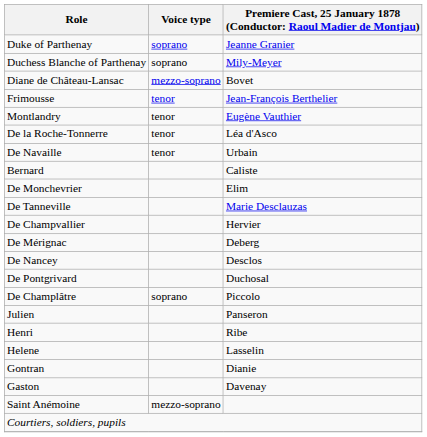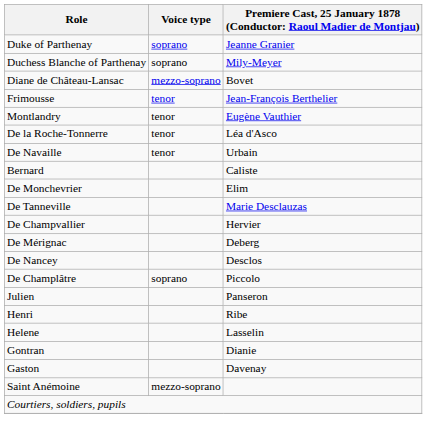 <table class="wikitable">
 <tr>
 <th>Role</th>
 <th>Voice type</th>
 <th>Premiere Cast, 25 January 1878<br>(Conductor: <a href='#'>Raoul Madier de Montjau</a>)</th>
 </tr>
 <tr>
 <td>Duke of Parthenay</td>
 <td><a href='#'>soprano</a></td>
 <td><a href='#'>Jeanne Granier</a></td>
 </tr>
 <tr>
 <td>Duchess Blanche of Parthenay</td>
 <td>soprano</td>
 <td><a href='#'>Mily-Meyer</a></td>
 </tr>
 <tr>
 <td>Diane de Château-Lansac</td>
 <td><a href='#'>mezzo-soprano</a></td>
 <td>Bovet</td>
 </tr>
 <tr>
 <td>Frimousse</td>
 <td><a href='#'>tenor</a></td>
 <td><a href='#'>Jean-François Berthelier</a></td>
 </tr>
 <tr>
 <td>Montlandry</td>
 <td>tenor</td>
 <td><a href='#'>Eugène Vauthier</a></td>
 </tr>
 <tr>
 <td>De la Roche-Tonnerre</td>
 <td>tenor</td>
 <td>Léa d'Asco</td>
 </tr>
 <tr>
 <td>De Navaille</td>
 <td>tenor</td>
 <td>Urbain</td>
 </tr>
 <tr>
 <td>Bernard</td>
 <td></td>
 <td>Caliste</td>
 </tr>
 <tr>
 <td>De Monchevrier</td>
 <td></td>
 <td>Elim</td>
 </tr>
 <tr>
 <td>De Tanneville</td>
 <td></td>
 <td><a href='#'>Marie Desclauzas</a></td>
 </tr>
 <tr>
 <td>De Champvallier</td>
 <td></td>
 <td>Hervier</td>
 </tr>
 <tr>
 <td>De Mérignac</td>
 <td></td>
 <td>Deberg</td>
 </tr>
 <tr>
 <td>De Nancey</td>
 <td></td>
 <td>Desclos</td>
 </tr>
 <tr>
-<td>De Pontgrivard</td>
-<td></td>
-<td>Duchosal</td>
-</tr>
-<tr>
 <td>De Champlâtre</td>
 <td>soprano</td>
 <td>Piccolo</td>
 </tr>
 <tr>
 <td>Julien</td>
 <td></td>
 <td>Panseron</td>
 </tr>
 <tr>
 <td>Henri</td>
 <td></td>
 <td>Ribe</td>
 </tr>
 <tr>
 <td>Helene</td>
 <td></td>
 <td>Lasselin</td>
 </tr>
 <tr>
 <td>Gontran</td>
 <td></td>
 <td>Dianie</td>
 </tr>
 <tr>
 <td>Gaston</td>
 <td></td>
 <td>Davenay</td>
 </tr>
 <tr>
 <td>Saint Anémoine</td>
 <td>mezzo-soprano</td>
 <td></td>
 </tr>
 <tr>
 <td colspan="3"><em>Courtiers, soldiers, pupils</em></td>
 </tr>
 <tr>
 </tr>
 </table>
